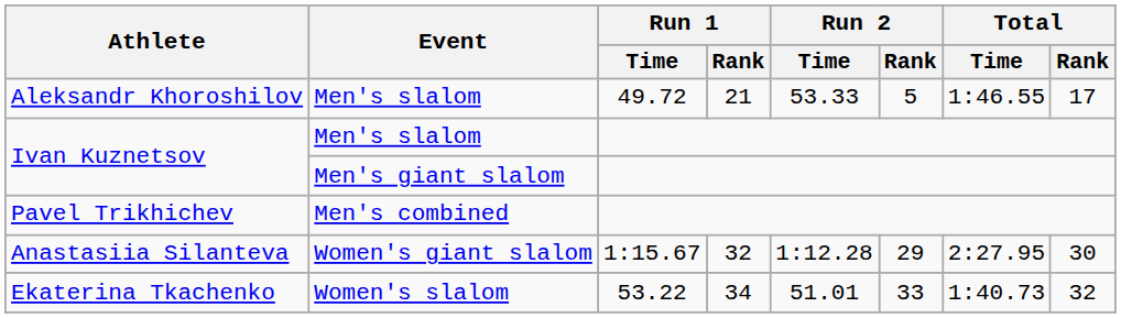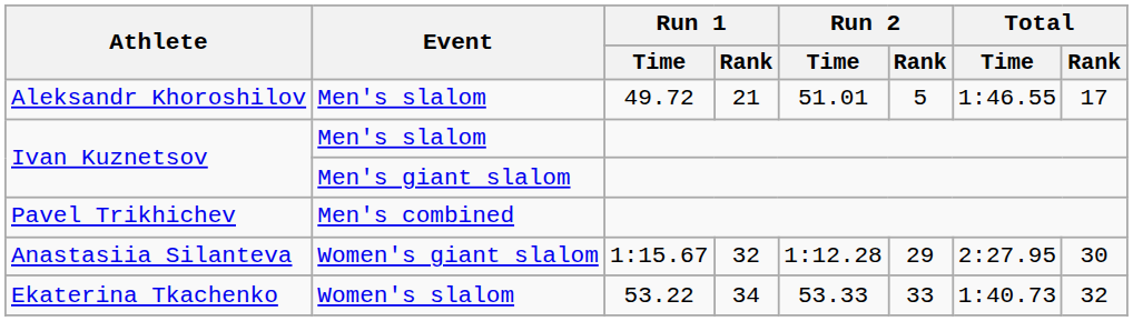 <table class="wikitable" style="font-size:90%">
 <tr>
 <th rowspan=2>Athlete</th>
 <th rowspan=2>Event</th>
 <th colspan=2>Run 1</th>
 <th colspan=2>Run 2</th>
 <th colspan=2>Total</th>
 </tr>
 <tr style="font-size:95%">
 <th>Time</th>
 <th>Rank</th>
 <th>Time</th>
 <th>Rank</th>
 <th>Time</th>
 <th>Rank</th>
 </tr>
 <tr align=center>
 <td align=left><a href='#'>Aleksandr Khoroshilov</a></td>
 <td align=left><a href='#'>Men's slalom</a></td>
 <td>49.72</td>
 <td>21</td>
-<td>53.33</td>
+<td>51.01</td>
 <td>5</td>
 <td>1:46.55</td>
 <td>17</td>
 </tr>
 <tr align=center>
 <td align=left rowspan=2><a href='#'>Ivan Kuznetsov</a></td>
 <td align=left><a href='#'>Men's slalom</a></td>
 <td colspan=6></td>
 </tr>
 <tr align=center>
 <td align=left><a href='#'>Men's giant slalom</a></td>
 <td colspan=6></td>
 </tr>
 <tr align=center>
 <td align=left><a href='#'>Pavel Trikhichev</a></td>
 <td align=left><a href='#'>Men's combined</a></td>
 <td colspan=6></td>
 </tr>
 <tr align=center>
 <td align=left><a href='#'>Anastasiia Silanteva</a></td>
 <td align=left><a href='#'>Women's giant slalom</a></td>
 <td>1:15.67</td>
 <td>32</td>
 <td>1:12.28</td>
 <td>29</td>
 <td>2:27.95</td>
 <td>30</td>
 </tr>
 <tr align=center>
 <td align=left><a href='#'>Ekaterina Tkachenko</a></td>
 <td align=left><a href='#'>Women's slalom</a></td>
 <td>53.22</td>
 <td>34</td>
-<td>51.01</td>
+<td>53.33</td>
 <td>33</td>
 <td>1:40.73</td>
 <td>32</td>
 </tr>
 </table>
